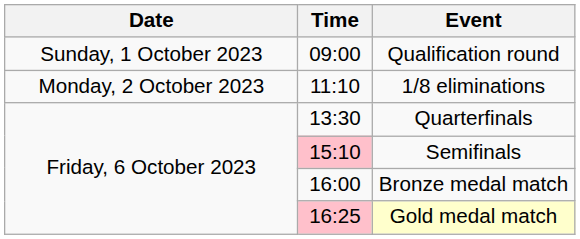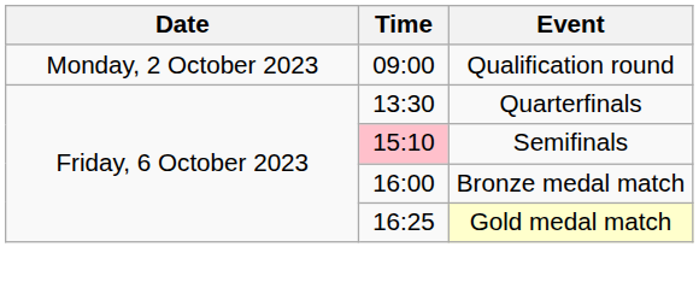 <table class = "wikitable" style="text-align:center;">
 <tr>
 <th width=220>Date</th>
 <th width=50>Time</th>
 <th width=150>Event</th>
 </tr>
 <tr>
-<td>Sunday, 1 October 2023</td>
+<td>Monday, 2 October 2023</td>
 <td>09:00</td>
 <td>Qualification round</td>
-</tr>
-<tr>
-<td>Monday, 2 October 2023</td>
-<td>11:10</td>
-<td>1/8 eliminations</td>
 </tr>
 <tr>
 <td rowspan=4>Friday, 6 October 2023</td>
 <td>13:30</td>
 <td>Quarterfinals</td>
 </tr>
 <tr>
 <td style="background: pink;">15:10</td>
 <td>Semifinals</td>
 </tr>
 <tr>
 <td>16:00</td>
 <td>Bronze medal match</td>
 </tr>
 <tr>
-<td style="background: pink;">16:25</td>
+<td>16:25</td>
 <td bgcolor=ffffcc>Gold medal match</td>
 </tr>
 </table>
